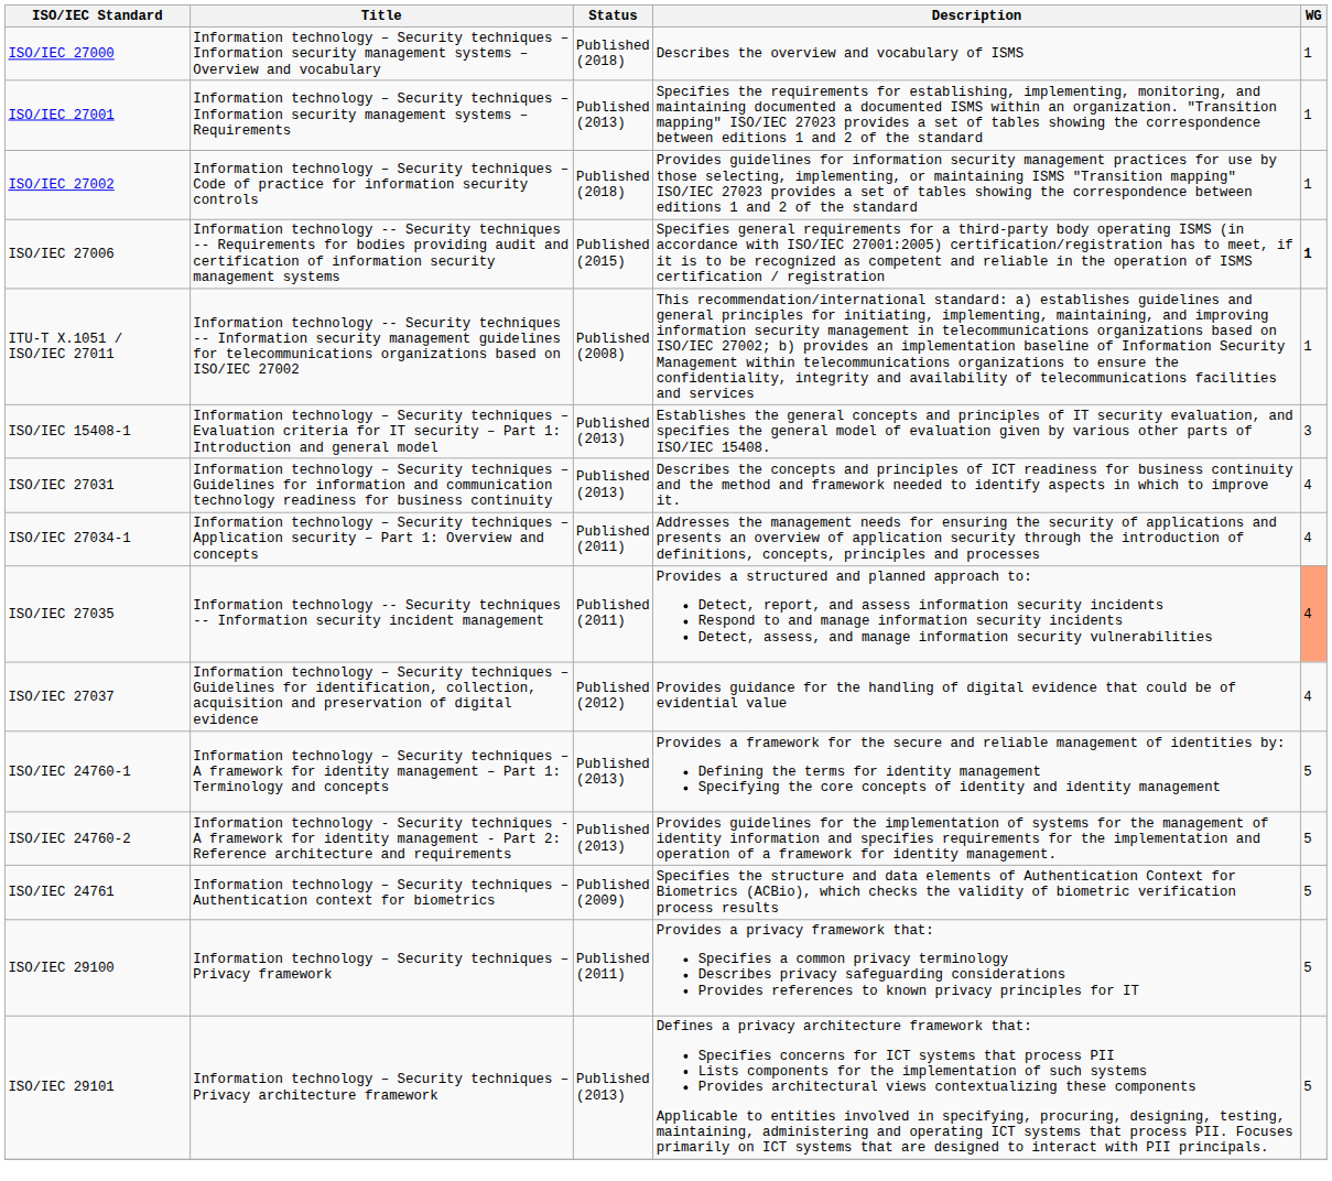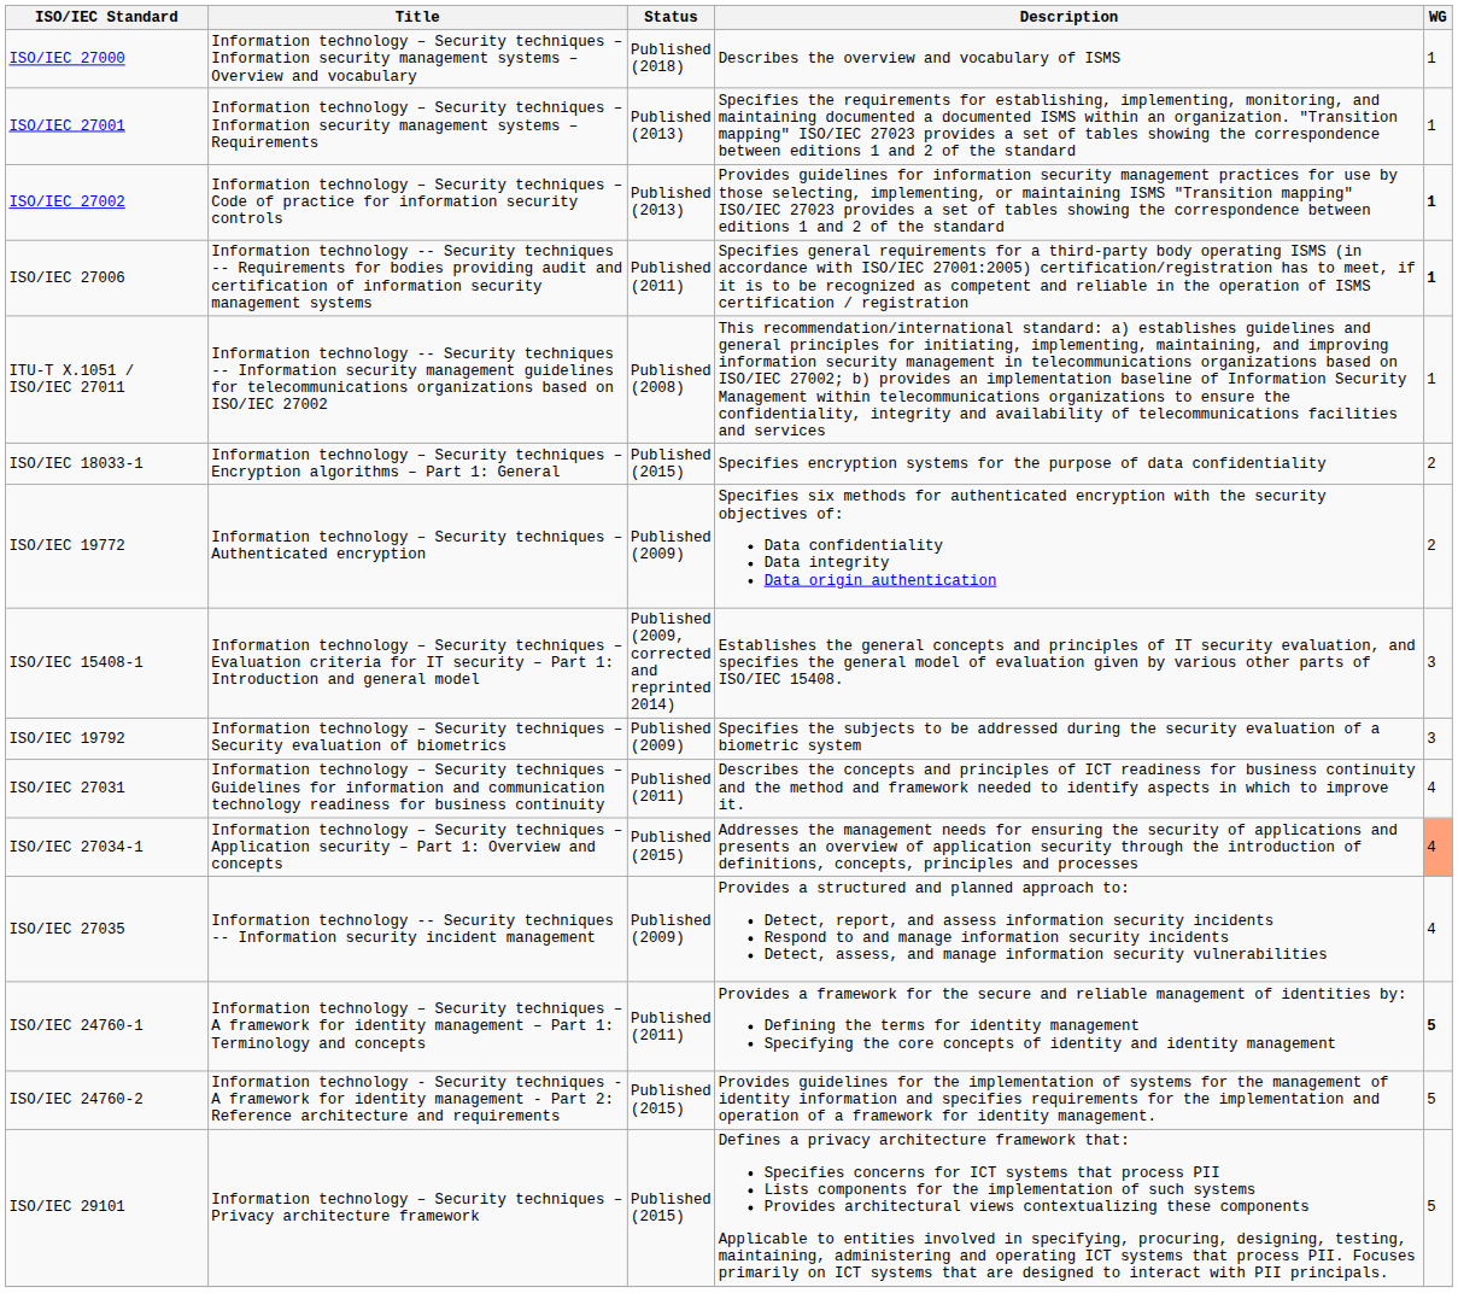 <table class="wikitable sortable" width="100%">
 <tr>
 <th data-sort-type="number" width="14%">ISO/IEC Standard</th>
 <th width="29%">Title</th>
 <th width="6%">Status</th>
 <th width="49%">Description</th>
 <th width= "2%">WG</th>
 </tr>
 <tr>
 <td data-sort-value="27000"><a href='#'>ISO/IEC 27000</a> </td>
 <td>Information technology – Security techniques – Information security management systems – Overview and vocabulary</td>
 <td>Published (2018)</td>
 <td>Describes the overview and vocabulary of ISMS</td>
 <td>1</td>
 </tr>
 <tr>
 <td data-sort-value="27001"><a href='#'>ISO/IEC 27001</a></td>
 <td>Information technology – Security techniques – Information security management systems – Requirements</td>
 <td>Published (2013)</td>
 <td>Specifies the requirements for establishing, implementing, monitoring, and maintaining documented a documented ISMS within an organization. "Transition mapping" ISO/IEC 27023 provides a set of tables showing the correspondence between editions 1 and 2 of the standard</td>
 <td>1</td>
 </tr>
 <tr>
 <td data-sort-value="27002"><a href='#'>ISO/IEC 27002</a></td>
 <td>Information technology – Security techniques – Code of practice for information security controls</td>
-<td>Published (2018)</td>
+<td>Published (2013)</td>
 <td>Provides guidelines for information security management practices for use by those selecting, implementing, or maintaining ISMS "Transition mapping" ISO/IEC 27023 provides a set of tables showing the correspondence between editions 1 and 2 of the standard</td>
-<td>1</td>
+<td><strong>1</strong></td>
 </tr>
 <tr>
 <td data-sort-value="27006">ISO/IEC 27006</td>
 <td>Information technology -- Security techniques -- Requirements for bodies providing audit and certification of information security management systems</td>
-<td>Published (2015)</td>
+<td>Published (2011)</td>
 <td>Specifies general requirements for a third-party body operating ISMS (in accordance with ISO/IEC 27001:2005) certification/registration has to meet, if it is to be recognized as competent and reliable in the operation of ISMS certification / registration</td>
 <td><strong>1</strong></td>
 </tr>
 <tr>
 <td data-sort-value="27011">ITU-T X.1051 / ISO/IEC 27011</td>
 <td>Information technology -- Security techniques -- Information security management guidelines for telecommunications organizations based on ISO/IEC 27002</td>
 <td>Published (2008)</td>
 <td>This recommendation/international standard: a) establishes guidelines and general principles for initiating, implementing, maintaining, and improving information security management in telecommunications organizations based on ISO/IEC 27002; b) provides an implementation baseline of Information Security Management within telecommunications organizations to ensure the confidentiality, integrity and availability of telecommunications facilities and services</td>
 <td>1</td>
 </tr>
 <tr>
+<td data-sort-value="18033-1">ISO/IEC 18033-1</td>
+<td>Information technology – Security techniques – Encryption algorithms – Part 1: General</td>
+<td>Published (2015)</td>
+<td>Specifies encryption systems for the purpose of data confidentiality</td>
+<td>2</td>
+</tr>
+<tr>
+<td data-sort-value="19772">ISO/IEC 19772</td>
+<td>Information technology – Security techniques – Authenticated encryption</td>
+<td>Published (2009)</td>
+<td>Specifies six methods for authenticated encryption with the security objectives of:<br><ul><li>Data confidentiality</li><li>Data integrity</li><li><a href='#'>Data origin authentication</a></li></ul></td>
+<td>2</td>
+</tr>
+<tr>
 <td data-sort-value="15408-1">ISO/IEC 15408-1 </td>
 <td>Information technology – Security techniques – Evaluation criteria for IT security – Part 1: Introduction and general model</td>
-<td>Published (2013)</td>
+<td>Published (2009, corrected and reprinted 2014)</td>
 <td>Establishes the general concepts and principles of IT security evaluation, and specifies the general model of evaluation given by various other parts of ISO/IEC 15408.</td>
+<td>3</td>
+</tr>
+<tr>
+<td data-sort-value="19792">ISO/IEC 19792</td>
+<td>Information technology – Security techniques – Security evaluation of biometrics</td>
+<td>Published (2009)</td>
+<td>Specifies the subjects to be addressed during the security evaluation of a biometric system</td>
 <td>3</td>
 </tr>
 <tr>
 <td data-sort-value="27031">ISO/IEC 27031</td>
 <td>Information technology – Security techniques – Guidelines for information and communication technology readiness for business continuity</td>
-<td>Published (2013)</td>
+<td>Published (2011)</td>
 <td>Describes the concepts and principles of ICT readiness for business continuity and the method and framework needed to identify aspects in which to improve it.</td>
 <td>4</td>
 </tr>
 <tr>
 <td data-sort-value="27034-01">ISO/IEC 27034-1</td>
 <td>Information technology – Security techniques – Application security – Part 1: Overview and concepts</td>
-<td>Published (2011)</td>
+<td>Published (2015)</td>
 <td>Addresses the management needs for ensuring the security of applications and presents an overview of application security through the introduction of definitions, concepts, principles and processes</td>
-<td>4</td>
+<td style="background: lightsalmon;">4</td>
 </tr>
 <tr>
 <td data-sort-value="27035">ISO/IEC 27035</td>
 <td>Information technology -- Security techniques -- Information security incident management</td>
-<td>Published (2011)</td>
+<td>Published (2009)</td>
 <td>Provides a structured and planned approach to:<br><ul><li>Detect, report, and assess information security incidents</li><li>Respond to and manage information security incidents</li><li>Detect, assess, and manage information security vulnerabilities</li></ul></td>
-<td style="background: lightsalmon;">4</td>
-</tr>
-<tr>
-<td data-sort-value="27037">ISO/IEC 27037</td>
-<td>Information technology – Security techniques – Guidelines for identification, collection, acquisition and preservation of digital evidence</td>
-<td>Published (2012)</td>
-<td>Provides guidance for the handling of digital evidence that could be of evidential value</td>
 <td>4</td>
 </tr>
 <tr>
 <td data-sort-value="24760-1">ISO/IEC 24760-1 </td>
 <td>Information technology – Security techniques – A framework for identity management – Part 1: Terminology and concepts</td>
-<td>Published (2013)</td>
+<td>Published (2011)</td>
 <td>Provides a framework for the secure and reliable management of identities by:<br><ul><li>Defining the terms for identity management</li><li>Specifying the core concepts of identity and identity management</li></ul></td>
-<td>5</td>
+<td><strong>5</strong></td>
 </tr>
 <tr>
 <td data-sort-value="24760-2">ISO/IEC 24760-2</td>
 <td>Information technology - Security techniques - A framework for identity management - Part 2: Reference architecture and requirements</td>
-<td>Published (2013)</td>
+<td>Published (2015)</td>
 <td>Provides guidelines for the implementation of systems for the management of identity information and specifies requirements for the implementation and operation of a framework for identity management.</td>
-<td>5</td>
-</tr>
-<tr>
-<td data-sort-value="24761">ISO/IEC 24761</td>
-<td>Information technology – Security techniques – Authentication context for biometrics</td>
-<td>Published (2009)</td>
-<td>Specifies the structure and data elements of Authentication Context for Biometrics (ACBio), which checks the validity of biometric verification process results</td>
-<td>5</td>
-</tr>
-<tr>
-<td data-sort-value="29100">ISO/IEC 29100 </td>
-<td>Information technology – Security techniques – Privacy framework</td>
-<td>Published (2011)</td>
-<td>Provides a privacy framework that:<br><ul><li>Specifies a common privacy terminology</li><li>Describes privacy safeguarding considerations</li><li>Provides references to known privacy principles for IT</li></ul></td>
 <td>5</td>
 </tr>
 <tr>
 <td data-sort-value="29101">ISO/IEC 29101</td>
 <td>Information technology – Security techniques – Privacy architecture framework</td>
-<td>Published (2013)</td>
+<td>Published (2015)</td>
 <td>Defines a privacy architecture framework that:<br><ul><li>Specifies concerns for ICT systems that process PII</li><li>Lists components for the implementation of such systems</li><li>Provides architectural views contextualizing these components</li></ul>Applicable to entities involved in specifying, procuring, designing, testing, maintaining, administering and operating ICT systems that process PII. Focuses primarily on ICT systems that are designed to interact with PII principals.</td>
 <td>5</td>
 </tr>
 <tr>
 </tr>
 </table>
